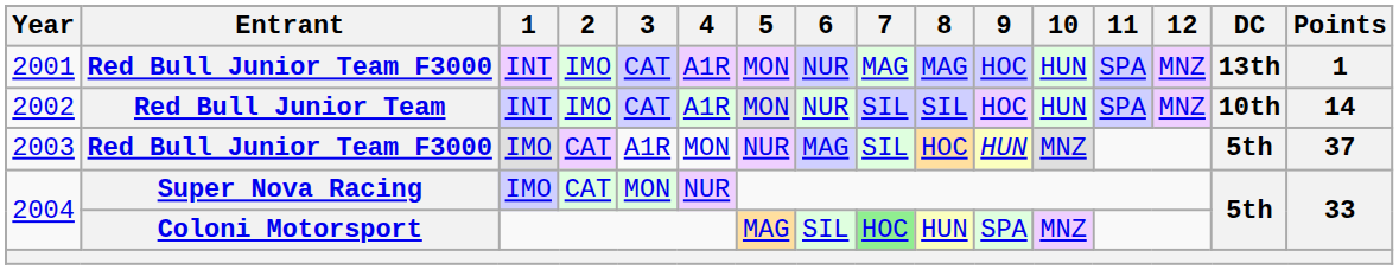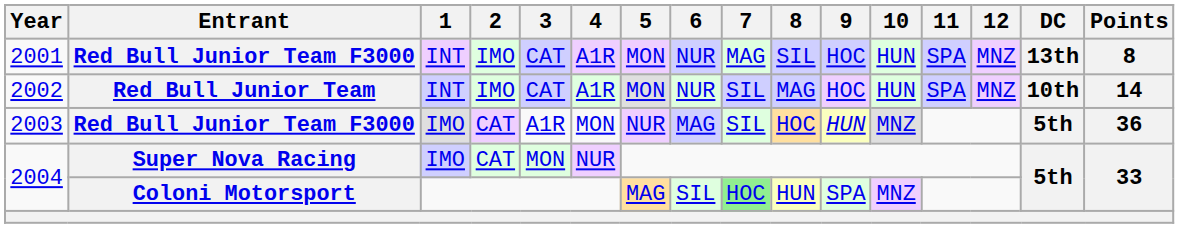 <table class="wikitable" style="text-align:center; font-size:85%">
 <tr>
 <th>Year</th>
 <th>Entrant</th>
 <th>1</th>
 <th>2</th>
 <th>3</th>
 <th>4</th>
 <th>5</th>
 <th>6</th>
 <th>7</th>
 <th>8</th>
 <th>9</th>
 <th>10</th>
 <th>11</th>
 <th>12</th>
 <th>DC</th>
 <th>Points</th>
 </tr>
 <tr>
 <td><a href='#'>2001</a></td>
 <th nowrap><a href='#'>Red Bull Junior Team F3000</a></th>
 <td style="background:#EFCFFF;"><a href='#'>INT</a><br></td>
 <td style="background:#DFFFDF;"><a href='#'>IMO</a><br></td>
 <td style="background:#CFCFFF;"><a href='#'>CAT</a><br></td>
 <td style="background:#EFCFFF;"><a href='#'>A1R</a><br></td>
 <td style="background:#EFCFFF;"><a href='#'>MON</a><br></td>
 <td style="background:#CFCFFF;"><a href='#'>NUR</a><br></td>
 <td style="background:#DFFFDF;"><a href='#'>MAG</a><br></td>
-<td style="background:#CFCFFF;"><a href='#'>MAG</a><br></td>
+<td style="background:#CFCFFF;"><a href='#'>SIL</a><br></td>
 <td style="background:#CFCFFF;"><a href='#'>HOC</a><br></td>
 <td style="background:#DFFFDF;"><a href='#'>HUN</a><br></td>
 <td style="background:#CFCFFF;"><a href='#'>SPA</a><br></td>
 <td style="background:#EFCFFF;"><a href='#'>MNZ</a><br></td>
 <th>13th</th>
-<th>1</th>
+<th>8</th>
 </tr>
 <tr>
 <td><a href='#'>2002</a></td>
 <th nowrap><a href='#'>Red Bull Junior Team</a></th>
 <td style="background:#CFCFFF;"><a href='#'>INT</a><br></td>
 <td style="background:#DFFFDF;"><a href='#'>IMO</a><br></td>
 <td style="background:#CFCFFF;"><a href='#'>CAT</a><br></td>
 <td style="background:#DFFFDF;"><a href='#'>A1R</a><br></td>
 <td style="background:#DFDFDF;"><a href='#'>MON</a><br></td>
 <td style="background:#DFFFDF;"><a href='#'>NUR</a><br></td>
 <td style="background:#CFCFFF;"><a href='#'>SIL</a><br></td>
-<td style="background:#CFCFFF;"><a href='#'>SIL</a><br></td>
+<td style="background:#CFCFFF;"><a href='#'>MAG</a><br></td>
 <td style="background:#EFCFFF;"><a href='#'>HOC</a><br></td>
 <td style="background:#DFFFDF;"><a href='#'>HUN</a><br></td>
 <td style="background:#CFCFFF;"><a href='#'>SPA</a><br></td>
 <td style="background:#EFCFFF;"><a href='#'>MNZ</a><br></td>
 <th>10th</th>
 <th>14</th>
 </tr>
 <tr>
 <td><a href='#'>2003</a></td>
 <th nowrap><a href='#'>Red Bull Junior Team F3000</a></th>
 <td style="background:#DFDFDF;"><a href='#'>IMO</a><br></td>
 <td style="background:#EFCFFF;"><a href='#'>CAT</a><br></td>
 <td><a href='#'>A1R</a></td>
 <td><a href='#'>MON</a></td>
 <td style="background:#EFCFFF;"><a href='#'>NUR</a><br></td>
 <td style="background:#CFCFFF;"><a href='#'>MAG</a><br></td>
 <td style="background:#DFFFDF;"><a href='#'>SIL</a><br></td>
 <td style="background:#FFDF9F;"><a href='#'>HOC</a><br></td>
 <td style="background:#FBFFBF;"><em><a href='#'>HUN</a></em><br></td>
 <td style="background:#DFDFDF;"><a href='#'>MNZ</a><br></td>
 <td colspan=2></td>
 <th>5th</th>
-<th>37</th>
+<th>36</th>
 </tr>
 <tr>
 <td rowspan="2"><a href='#'>2004</a></td>
 <th nowrap><a href='#'>Super Nova Racing</a></th>
 <td style="background:#CFCFFF;"><a href='#'>IMO</a><br></td>
 <td style="background:#DFFFDF;"><a href='#'>CAT</a><br></td>
 <td style="background:#DFFFDF;"><a href='#'>MON</a><br></td>
 <td style="background:#EFCFFF;"><a href='#'>NUR</a><br></td>
 <td colspan=8></td>
 <th rowspan="2">5th</th>
 <th rowspan="2">33</th>
 </tr>
 <tr>
 <th nowrap><a href='#'>Coloni Motorsport</a></th>
 <td colspan=4></td>
 <td style="background:#FFDF9F;"><a href='#'>MAG</a><br></td>
 <td style="background:#DFFFDF;"><a href='#'>SIL</a><br></td>
 <td style="background: lightgreen;"><a href='#'>HOC</a><br></td>
 <td style="background:#FBFFBF;"><a href='#'>HUN</a><br></td>
 <td style="background:#DFFFDF;"><a href='#'>SPA</a><br></td>
 <td style="background:#EFCFFF;"><a href='#'>MNZ</a><br></td>
 <td colspan=2></td>
 </tr>
 <tr>
 <th colspan="16"></th>
 </tr>
 </table>
